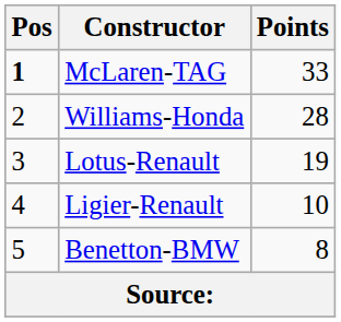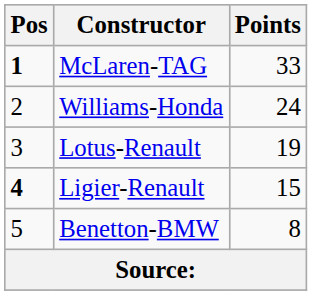 <table class="wikitable" style="font-size: 95%;">
 <tr>
 <th>Pos</th>
 <th>Constructor</th>
 <th>Points</th>
 </tr>
 <tr>
 <td><strong>1</strong></td>
 <td> <a href='#'>McLaren</a>-<a href='#'>TAG</a></td>
 <td align="right">33</td>
 </tr>
 <tr>
 <td>2</td>
 <td> <a href='#'>Williams</a>-<a href='#'>Honda</a></td>
-<td align="right">28</td>
+<td align="right">24</td>
 </tr>
 <tr>
 <td>3</td>
 <td> <a href='#'>Lotus</a>-<a href='#'>Renault</a></td>
 <td align="right">19</td>
 </tr>
 <tr>
-<td>4</td>
+<td><strong>4</strong></td>
 <td> <a href='#'>Ligier</a>-<a href='#'>Renault</a></td>
-<td align="right">10</td>
+<td align="right">15</td>
 </tr>
 <tr>
 <td>5</td>
 <td> <a href='#'>Benetton</a>-<a href='#'>BMW</a></td>
 <td align="right">8</td>
 </tr>
 <tr>
 <th colspan=4>Source: </th>
 </tr>
 </table>
